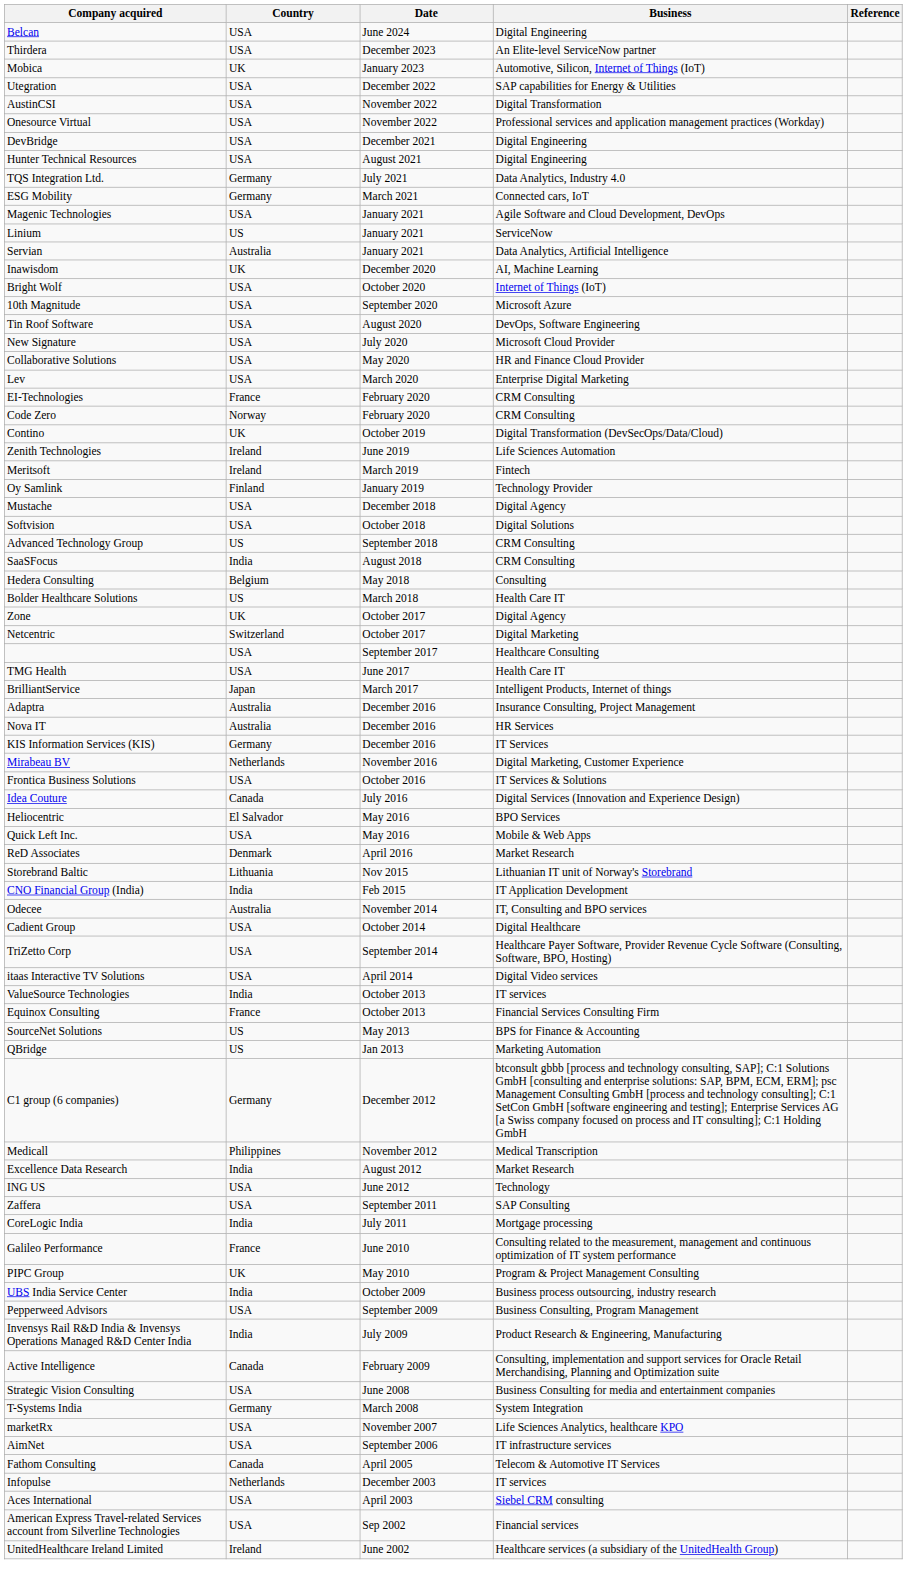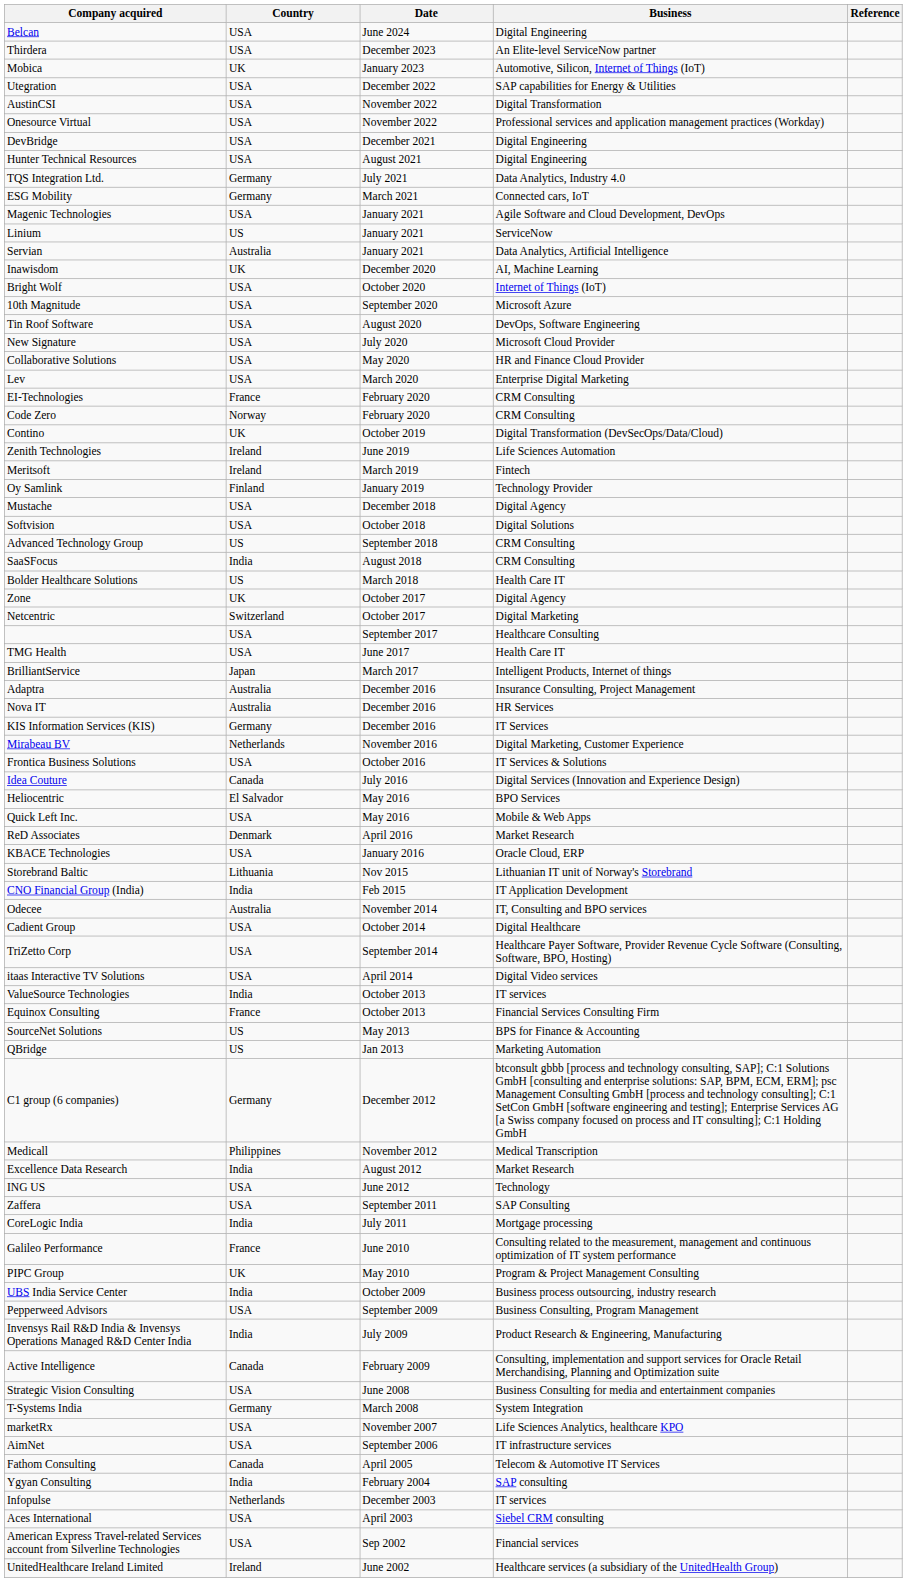 <table class="wikitable sortable">
 <tr>
 <th width="25%">Company acquired</th>
 <th width="15%">Country</th>
 <th width="15%" data-sort-type="usLongDate">Date</th>
 <th width="40%">Business</th>
 <th width="5%">Reference</th>
 </tr>
 <tr>
 <td><a href='#'>Belcan</a></td>
 <td> USA</td>
 <td>June 2024</td>
 <td>Digital Engineering</td>
 <td></td>
 </tr>
 <tr>
 <td>Thirdera</td>
 <td> USA</td>
 <td>December 2023</td>
 <td>An Elite-level ServiceNow partner</td>
 <td></td>
 </tr>
 <tr>
 <td>Mobica</td>
 <td> UK</td>
 <td>January 2023</td>
 <td>Automotive, Silicon, <a href='#'>Internet of Things</a> (IoT)</td>
 <td></td>
 </tr>
 <tr>
 <td>Utegration</td>
 <td> USA</td>
 <td>December 2022</td>
 <td>SAP capabilities for Energy & Utilities</td>
 <td></td>
 </tr>
 <tr>
 <td>AustinCSI</td>
 <td> USA</td>
 <td>November 2022</td>
 <td>Digital Transformation</td>
 <td></td>
 </tr>
 <tr>
 <td>Onesource Virtual</td>
 <td> USA</td>
 <td>November 2022</td>
 <td>Professional services and application management practices (Workday)</td>
 <td></td>
 </tr>
 <tr>
 <td>DevBridge</td>
 <td> USA</td>
 <td>December 2021</td>
 <td>Digital Engineering</td>
 <td></td>
 </tr>
 <tr>
 <td>Hunter Technical Resources</td>
 <td> USA</td>
 <td>August 2021</td>
 <td>Digital Engineering</td>
 <td></td>
 </tr>
 <tr>
 <td>TQS Integration Ltd.</td>
 <td> Germany</td>
 <td>July 2021</td>
 <td>Data Analytics, Industry 4.0</td>
 <td></td>
 </tr>
 <tr>
 <td>ESG Mobility</td>
 <td> Germany</td>
 <td>March 2021</td>
 <td>Connected cars, IoT</td>
 <td></td>
 </tr>
 <tr>
 <td>Magenic Technologies</td>
 <td> USA</td>
 <td>January 2021</td>
 <td>Agile Software and Cloud Development, DevOps</td>
 <td></td>
 </tr>
 <tr>
 <td>Linium</td>
 <td> US</td>
 <td>January 2021</td>
 <td>ServiceNow</td>
 <td></td>
 </tr>
 <tr>
 <td>Servian</td>
 <td> Australia</td>
 <td>January 2021</td>
 <td>Data Analytics, Artificial Intelligence</td>
 <td></td>
 </tr>
 <tr>
 <td>Inawisdom</td>
 <td> UK</td>
 <td>December 2020</td>
 <td>AI, Machine Learning</td>
 <td></td>
 </tr>
 <tr>
 <td>Bright Wolf</td>
 <td> USA</td>
 <td>October 2020</td>
 <td><a href='#'>Internet of Things</a> (IoT)</td>
 <td></td>
 </tr>
 <tr>
 <td>10th Magnitude</td>
 <td> USA</td>
 <td>September 2020</td>
 <td>Microsoft Azure</td>
 <td></td>
 </tr>
 <tr>
 <td>Tin Roof Software</td>
 <td> USA</td>
 <td>August 2020</td>
 <td>DevOps, Software Engineering</td>
 <td></td>
 </tr>
 <tr>
 <td>New Signature</td>
 <td> USA</td>
 <td>July 2020</td>
 <td>Microsoft Cloud Provider</td>
 <td></td>
 </tr>
 <tr>
 <td>Collaborative Solutions</td>
 <td> USA</td>
 <td>May 2020</td>
 <td>HR and Finance Cloud Provider</td>
 <td></td>
 </tr>
 <tr>
 <td>Lev</td>
 <td> USA</td>
 <td>March 2020</td>
 <td>Enterprise Digital Marketing</td>
 <td></td>
 </tr>
 <tr>
 <td>EI-Technologies</td>
 <td> France</td>
 <td>February 2020</td>
 <td>CRM Consulting</td>
 <td></td>
 </tr>
 <tr>
 <td>Code Zero</td>
 <td> Norway</td>
 <td>February 2020</td>
 <td>CRM Consulting</td>
 <td></td>
 </tr>
 <tr>
 <td>Contino</td>
 <td> UK</td>
 <td>October 2019</td>
 <td>Digital Transformation (DevSecOps/Data/Cloud)</td>
 <td></td>
 </tr>
 <tr>
 <td>Zenith Technologies</td>
 <td> Ireland</td>
 <td>June 2019</td>
 <td>Life Sciences Automation</td>
 <td></td>
 </tr>
 <tr>
 <td>Meritsoft</td>
 <td> Ireland</td>
 <td>March 2019</td>
 <td>Fintech</td>
 <td></td>
 </tr>
 <tr>
 <td>Oy Samlink</td>
 <td> Finland</td>
 <td>January 2019</td>
 <td>Technology Provider</td>
 <td></td>
 </tr>
 <tr>
 <td>Mustache</td>
 <td> USA</td>
 <td>December 2018</td>
 <td>Digital Agency</td>
 <td></td>
 </tr>
 <tr>
 <td>Softvision</td>
 <td> USA</td>
 <td>October 2018</td>
 <td>Digital Solutions</td>
 <td></td>
 </tr>
 <tr>
 <td>Advanced Technology Group</td>
 <td> US</td>
 <td>September 2018</td>
 <td>CRM Consulting</td>
 <td></td>
 </tr>
 <tr>
 <td>SaaSFocus</td>
 <td> India</td>
 <td>August 2018</td>
 <td>CRM Consulting</td>
 <td></td>
 </tr>
 <tr>
-<td>Hedera Consulting</td>
-<td> Belgium</td>
-<td>May 2018</td>
-<td>Consulting</td>
-<td></td>
-</tr>
-<tr>
 <td>Bolder Healthcare Solutions</td>
 <td> US</td>
 <td>March 2018</td>
 <td>Health Care IT</td>
 <td></td>
 </tr>
 <tr>
 <td>Zone</td>
 <td> UK</td>
 <td>October 2017</td>
 <td>Digital Agency</td>
 <td></td>
 </tr>
 <tr>
 <td>Netcentric</td>
 <td> Switzerland</td>
 <td>October 2017</td>
 <td>Digital Marketing</td>
 <td></td>
 </tr>
 <tr>
 <td></td>
 <td> USA</td>
 <td>September 2017</td>
 <td>Healthcare Consulting</td>
 <td></td>
 </tr>
 <tr>
 <td>TMG Health</td>
 <td> USA</td>
 <td>June 2017</td>
 <td>Health Care IT</td>
 <td></td>
 </tr>
 <tr>
 <td>BrilliantService</td>
 <td> Japan</td>
 <td>March 2017</td>
 <td>Intelligent Products, Internet of things</td>
 <td></td>
 </tr>
 <tr>
 <td>Adaptra</td>
 <td> Australia</td>
 <td>December 2016</td>
 <td>Insurance Consulting, Project Management</td>
 <td></td>
 </tr>
 <tr>
 <td>Nova IT</td>
 <td> Australia</td>
 <td>December 2016</td>
 <td>HR Services</td>
 <td></td>
 </tr>
 <tr>
 <td>KIS Information Services (KIS)</td>
 <td> Germany</td>
 <td>December 2016</td>
 <td>IT Services</td>
 <td></td>
 </tr>
 <tr>
 <td><a href='#'>Mirabeau BV</a></td>
 <td> Netherlands</td>
 <td>November 2016</td>
 <td>Digital Marketing, Customer Experience</td>
 <td></td>
 </tr>
 <tr>
 <td>Frontica Business Solutions</td>
 <td> USA</td>
 <td>October 2016</td>
 <td>IT Services & Solutions</td>
 <td></td>
 </tr>
 <tr>
 <td><a href='#'>Idea Couture</a></td>
 <td> Canada</td>
 <td>July 2016</td>
 <td>Digital Services (Innovation and Experience Design)</td>
 <td></td>
 </tr>
 <tr>
 <td>Heliocentric</td>
 <td> El Salvador</td>
 <td>May 2016</td>
 <td>BPO Services</td>
 <td></td>
 </tr>
 <tr>
 <td>Quick Left Inc.</td>
 <td> USA</td>
 <td>May 2016</td>
 <td>Mobile & Web Apps</td>
 <td></td>
 </tr>
 <tr>
 <td>ReD Associates</td>
 <td> Denmark</td>
 <td>April 2016</td>
 <td>Market Research</td>
+<td></td>
+</tr>
+<tr>
+<td>KBACE Technologies</td>
+<td> USA</td>
+<td>January 2016</td>
+<td>Oracle Cloud, ERP</td>
 <td></td>
 </tr>
 <tr>
 <td>Storebrand Baltic</td>
 <td> Lithuania</td>
 <td>Nov 2015</td>
 <td>Lithuanian IT unit of Norway's <a href='#'>Storebrand</a></td>
 <td></td>
 </tr>
 <tr>
 <td><a href='#'>CNO Financial Group</a> (India)</td>
 <td> India</td>
 <td>Feb 2015</td>
 <td>IT Application Development</td>
 <td></td>
 </tr>
 <tr>
 <td>Odecee</td>
 <td> Australia</td>
 <td>November 2014</td>
 <td>IT, Consulting and BPO services</td>
 <td></td>
 </tr>
 <tr>
 <td>Cadient Group</td>
 <td> USA</td>
 <td>October 2014</td>
 <td>Digital Healthcare</td>
 <td></td>
 </tr>
 <tr>
 <td>TriZetto Corp</td>
 <td> USA</td>
 <td>September 2014</td>
 <td>Healthcare Payer Software, Provider Revenue Cycle Software (Consulting, Software, BPO, Hosting)</td>
 <td></td>
 </tr>
 <tr>
 <td>itaas Interactive TV Solutions</td>
 <td> USA</td>
 <td>April 2014</td>
 <td>Digital Video services</td>
 <td></td>
 </tr>
 <tr>
 <td>ValueSource Technologies</td>
 <td> India</td>
 <td>October 2013</td>
 <td>IT services</td>
 <td></td>
 </tr>
 <tr>
 <td>Equinox Consulting</td>
 <td> France</td>
 <td>October 2013</td>
 <td>Financial Services Consulting Firm</td>
 <td></td>
 </tr>
 <tr>
 <td>SourceNet Solutions</td>
 <td> US</td>
 <td>May 2013</td>
 <td>BPS for Finance & Accounting</td>
 <td></td>
 </tr>
 <tr>
 <td>QBridge</td>
 <td> US</td>
 <td>Jan 2013</td>
 <td>Marketing Automation</td>
 <td></td>
 </tr>
 <tr>
 <td>C1 group (6 companies)</td>
 <td> Germany</td>
 <td>December 2012</td>
 <td>btconsult gbbb [process and technology consulting, SAP]; C:1 Solutions GmbH [consulting and enterprise solutions: SAP, BPM, ECM, ERM]; psc Management Consulting GmbH [process and technology consulting]; C:1 SetCon GmbH [software engineering and testing]; Enterprise Services AG [a Swiss company focused on process and IT consulting]; C:1 Holding GmbH</td>
 <td></td>
 </tr>
 <tr>
 <td>Medicall</td>
 <td>Philippines</td>
 <td>November 2012</td>
 <td>Medical Transcription</td>
 <td></td>
 </tr>
 <tr>
 <td>Excellence Data Research</td>
 <td> India</td>
 <td>August 2012</td>
 <td>Market Research</td>
 <td></td>
 </tr>
 <tr>
 <td>ING US</td>
 <td> USA</td>
 <td>June 2012</td>
 <td>Technology</td>
 <td></td>
 </tr>
 <tr>
 <td>Zaffera</td>
 <td> USA</td>
 <td>September 2011</td>
 <td>SAP Consulting</td>
 <td></td>
 </tr>
 <tr>
 <td>CoreLogic India</td>
 <td> India</td>
 <td>July 2011</td>
 <td>Mortgage processing</td>
 <td></td>
 </tr>
 <tr>
 <td>Galileo Performance</td>
 <td> France</td>
 <td>June 2010</td>
 <td>Consulting related to the measurement, management and continuous optimization of IT system performance</td>
 <td></td>
 </tr>
 <tr>
 <td>PIPC Group</td>
 <td> UK</td>
 <td>May 2010</td>
 <td>Program & Project Management Consulting</td>
 <td></td>
 </tr>
 <tr>
 <td><a href='#'>UBS</a> India Service Center</td>
 <td> India</td>
 <td>October 2009</td>
 <td>Business process outsourcing, industry research</td>
 <td></td>
 </tr>
 <tr>
 <td>Pepperweed Advisors</td>
 <td> USA</td>
 <td>September 2009</td>
 <td>Business Consulting, Program Management</td>
 <td></td>
 </tr>
 <tr>
 <td>Invensys Rail R&D India & Invensys Operations Managed R&D Center India</td>
 <td> India</td>
 <td>July 2009</td>
 <td>Product Research & Engineering, Manufacturing</td>
 <td></td>
 </tr>
 <tr>
 <td>Active Intelligence</td>
 <td> Canada</td>
 <td>February 2009</td>
 <td>Consulting, implementation and support services for Oracle Retail Merchandising, Planning and Optimization suite</td>
 <td></td>
 </tr>
 <tr>
 <td>Strategic Vision Consulting</td>
 <td> USA</td>
 <td>June 2008</td>
 <td>Business Consulting for media and entertainment companies</td>
 <td></td>
 </tr>
 <tr>
 <td>T-Systems India</td>
 <td> Germany</td>
 <td>March 2008</td>
 <td>System Integration</td>
 <td></td>
 </tr>
 <tr>
 <td>marketRx</td>
 <td> USA</td>
 <td>November 2007</td>
 <td>Life Sciences Analytics, healthcare <a href='#'>KPO</a></td>
 <td></td>
 </tr>
 <tr>
 <td>AimNet</td>
 <td> USA</td>
 <td>September 2006</td>
 <td>IT infrastructure services</td>
 <td></td>
 </tr>
 <tr>
 <td>Fathom Consulting</td>
 <td> Canada</td>
 <td>April 2005</td>
 <td>Telecom & Automotive IT Services</td>
 <td></td>
 </tr>
 <tr>
+<td>Ygyan Consulting</td>
+<td> India</td>
+<td>February 2004</td>
+<td><a href='#'>SAP</a> consulting</td>
+<td></td>
+</tr>
+<tr>
 <td>Infopulse</td>
 <td> Netherlands</td>
 <td>December 2003</td>
 <td>IT services</td>
 <td></td>
 </tr>
 <tr>
 <td>Aces International</td>
 <td> USA</td>
 <td>April 2003</td>
 <td><a href='#'>Siebel CRM</a> consulting</td>
 <td></td>
 </tr>
 <tr>
 <td>American Express Travel-related Services account from Silverline Technologies</td>
 <td> USA</td>
 <td>Sep 2002</td>
 <td>Financial services</td>
 <td></td>
 </tr>
 <tr>
 <td>UnitedHealthcare Ireland Limited</td>
 <td> Ireland</td>
 <td>June 2002</td>
 <td>Healthcare services (a subsidiary of the <a href='#'>UnitedHealth Group</a>)</td>
 <td></td>
 </tr>
 </table>
